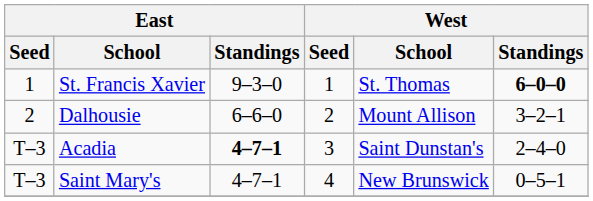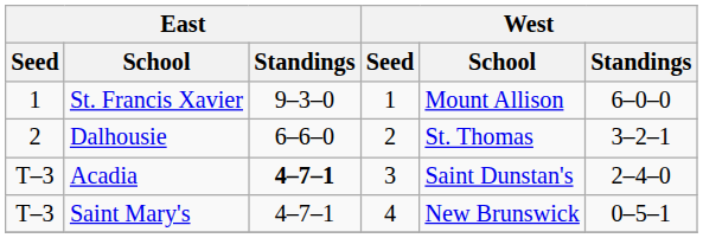 <table class="wikitable">
 <tr>
 <th colspan=3>East</th>
 <th colspan=3>West</th>
 </tr>
 <tr>
 <th>Seed</th>
 <th>School</th>
 <th>Standings</th>
 <th>Seed</th>
 <th>School</th>
 <th>Standings</th>
 </tr>
 <tr>
 <td align=center>1</td>
 <td><a href='#'>St. Francis Xavier</a></td>
 <td align=center>9–3–0</td>
 <td align=center>1</td>
-<td><a href='#'>St. Thomas</a></td>
-<td align=center><strong>6–0–0</strong></td>
+<td><a href='#'>Mount Allison</a></td>
+<td align=center>6–0–0</td>
 </tr>
 <tr>
 <td align=center>2</td>
 <td><a href='#'>Dalhousie</a></td>
 <td align=center>6–6–0</td>
 <td align=center>2</td>
-<td><a href='#'>Mount Allison</a></td>
+<td><a href='#'>St. Thomas</a></td>
 <td align=center>3–2–1</td>
 </tr>
 <tr>
 <td align=center>T–3</td>
 <td><a href='#'>Acadia</a></td>
 <td align=center><strong>4–7–1</strong></td>
 <td align=center>3</td>
 <td><a href='#'>Saint Dunstan's</a></td>
 <td align=center>2–4–0</td>
 </tr>
 <tr>
 <td align=center>T–3</td>
 <td><a href='#'>Saint Mary's</a></td>
 <td align=center>4–7–1</td>
 <td align=center>4</td>
 <td><a href='#'>New Brunswick</a></td>
 <td align=center>0–5–1</td>
 </tr>
 <tr>
 </tr>
 </table>
